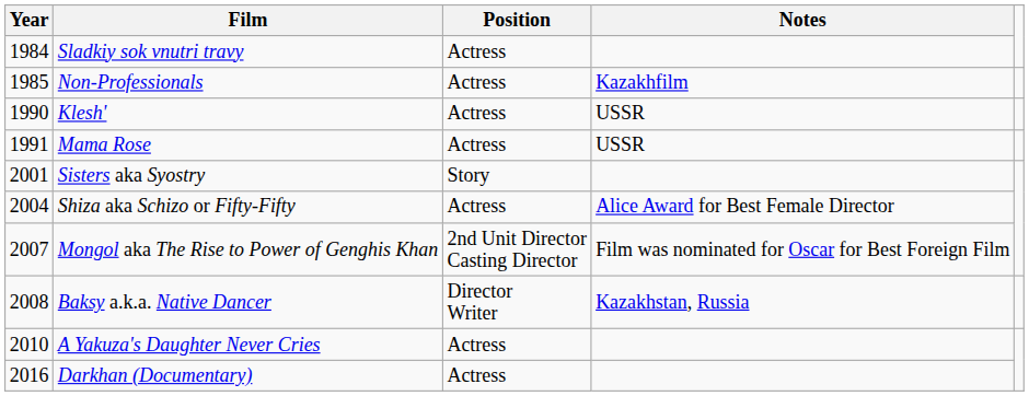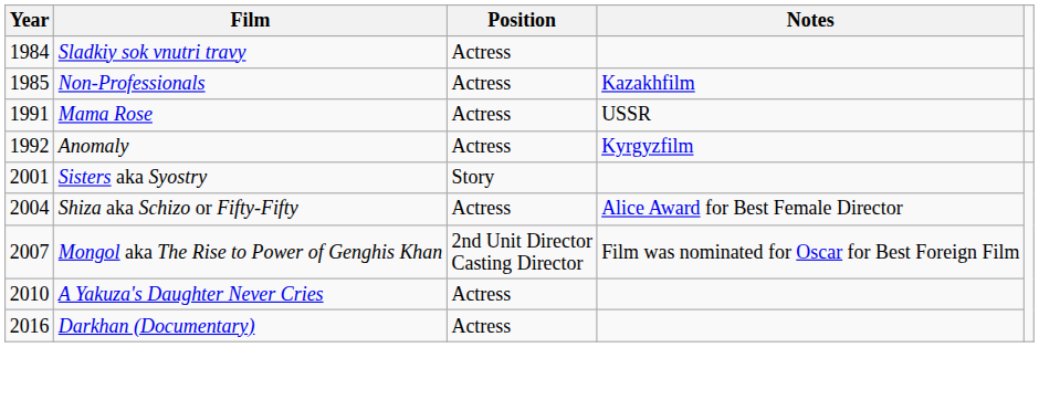 <table class="wikitable">
 <tr>
 <th>Year</th>
 <th>Film</th>
 <th>Position</th>
 <th>Notes</th>
 </tr>
 <tr>
 <td>1984</td>
 <td><em><a href='#'>Sladkiy sok vnutri travy</a></em></td>
 <td>Actress<br></td>
 <td></td>
 </tr>
 <tr>
 <td>1985</td>
 <td><em><a href='#'>Non-Professionals</a></em></td>
 <td>Actress<br></td>
 <td><a href='#'>Kazakhfilm</a></td>
 <td></td>
 </tr>
 <tr>
-<td>1990</td>
-<td><em><a href='#'>Klesh'</a></em></td>
+<td>1991</td>
+<td><em><a href='#'>Mama Rose</a></em></td>
 <td>Actress<br></td>
 <td>USSR</td>
 <td></td>
 </tr>
 <tr>
-<td>1991</td>
-<td><em><a href='#'>Mama Rose</a></em></td>
+<td>1992</td>
+<td><em>Anomaly</em></td>
 <td>Actress<br></td>
-<td>USSR</td>
+<td><a href='#'>Kyrgyzfilm</a></td>
 <td></td>
 </tr>
 <tr>
 <td>2001</td>
 <td><a href='#'><em>Sisters</em></a> aka <em>Syostry</em></td>
 <td>Story<br></td>
 <td></td>
 </tr>
 <tr>
 <td>2004</td>
 <td><em>Shiza</em> aka <em>Schizo</em> or <em>Fifty-Fifty</em></td>
 <td>Actress<br></td>
 <td><a href='#'>Alice Award</a> for Best Female Director</td>
 </tr>
 <tr>
 <td>2007</td>
 <td><a href='#'><em>Mongol</em></a> aka <em>The Rise to Power of Genghis Khan</em></td>
 <td>2nd Unit Director<br>Casting Director</td>
 <td>Film was nominated for <a href='#'>Oscar</a> for Best Foreign Film</td>
 </tr>
 <tr>
-<td>2008</td>
-<td><em><a href='#'>Baksy</a></em> a.k.a. <em><a href='#'>Native Dancer</a></em></td>
-<td>Director<br>Writer</td>
-<td><a href='#'>Kazakhstan</a>, <a href='#'>Russia</a></td>
-<td></td>
-</tr>
-<tr>
 <td>2010</td>
 <td><em><a href='#'>A Yakuza's Daughter Never Cries</a></em></td>
 <td>Actress<br></td>
 <td></td>
 </tr>
 <tr>
 <td>2016</td>
 <td><em><a href='#'>Darkhan (Documentary)</a></em></td>
 <td>Actress<br></td>
 <td></td>
 </tr>
 </table>
